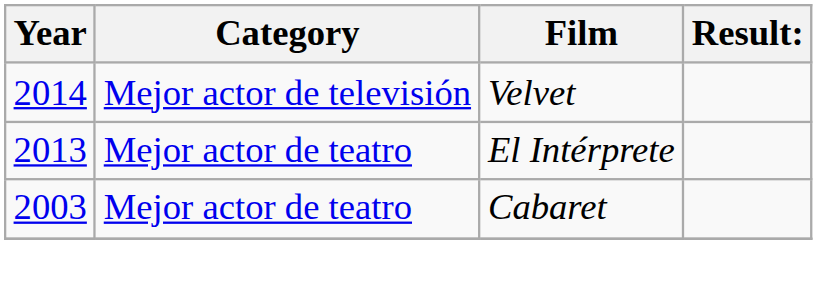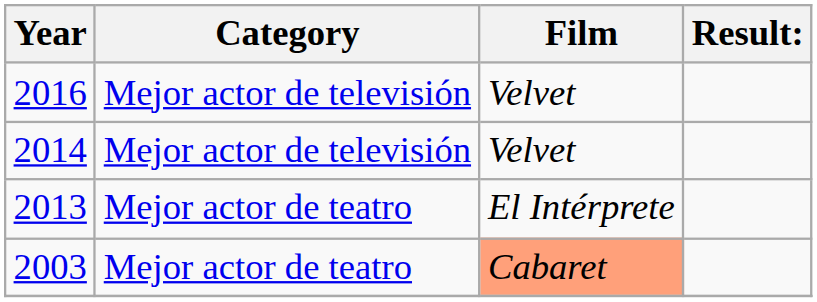 <table class="wikitable">
 <tr>
 <th>Year</th>
 <th>Category</th>
 <th>Film</th>
 <th>Result:</th>
+</tr>
+<tr>
+<td><a href='#'>2016</a></td>
+<td><a href='#'>Mejor actor de televisión</a></td>
+<td><em>Velvet</em></td>
+<td></td>
 </tr>
 <tr>
 <td><a href='#'>2014</a></td>
 <td><a href='#'>Mejor actor de televisión</a></td>
 <td><em>Velvet</em></td>
 <td></td>
 </tr>
 <tr>
 <td><a href='#'>2013</a></td>
 <td><a href='#'>Mejor actor de teatro</a></td>
 <td><em>El Intérprete</em></td>
 <td></td>
 </tr>
 <tr>
 <td><a href='#'>2003</a></td>
 <td><a href='#'>Mejor actor de teatro</a></td>
-<td><em>Cabaret</em></td>
+<td style="background: lightsalmon;"><em>Cabaret</em></td>
 <td></td>
 </tr>
 <tr>
 </tr>
 </table>
